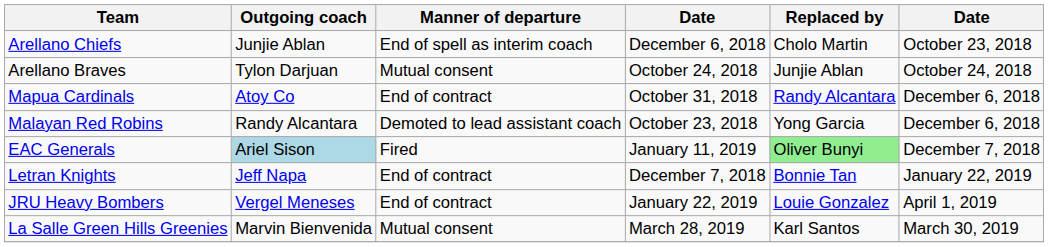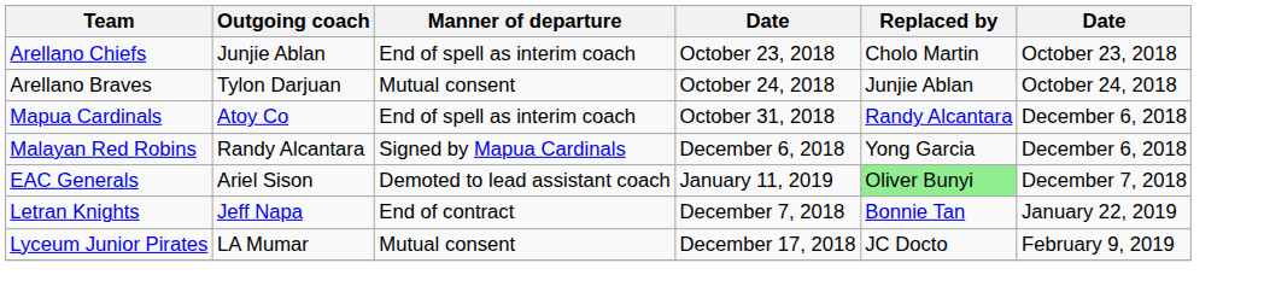 <table class=wikitable>
 <tr>
 <th>Team</th>
 <th>Outgoing coach</th>
 <th>Manner of departure</th>
 <th>Date</th>
 <th>Replaced by</th>
 <th>Date</th>
 </tr>
 <tr>
 <td><a href='#'>Arellano Chiefs</a></td>
 <td>Junjie Ablan</td>
 <td>End of spell as interim coach</td>
-<td>December 6, 2018</td>
+<td>October 23, 2018</td>
 <td>Cholo Martin</td>
 <td>October 23, 2018</td>
 </tr>
 <tr>
 <td>Arellano Braves</td>
 <td>Tylon Darjuan</td>
 <td>Mutual consent</td>
 <td>October 24, 2018</td>
 <td>Junjie Ablan</td>
 <td>October 24, 2018</td>
 </tr>
 <tr>
 <td><a href='#'>Mapua Cardinals</a></td>
 <td><a href='#'>Atoy Co</a></td>
-<td>End of contract</td>
+<td>End of spell as interim coach</td>
 <td>October 31, 2018</td>
 <td><a href='#'>Randy Alcantara</a></td>
 <td>December 6, 2018</td>
 </tr>
 <tr>
 <td><a href='#'>Malayan Red Robins</a></td>
 <td>Randy Alcantara</td>
-<td>Demoted to lead assistant coach</td>
-<td>October 23, 2018</td>
+<td>Signed by <a href='#'>Mapua Cardinals</a></td>
+<td>December 6, 2018</td>
 <td>Yong Garcia</td>
 <td>December 6, 2018</td>
 </tr>
 <tr>
 <td><a href='#'>EAC Generals</a></td>
-<td style="background: lightblue;">Ariel Sison</td>
-<td>Fired</td>
+<td>Ariel Sison</td>
+<td>Demoted to lead assistant coach</td>
 <td>January 11, 2019</td>
 <td style="background: lightgreen;">Oliver Bunyi</td>
 <td>December 7, 2018</td>
 </tr>
 <tr>
 <td><a href='#'>Letran Knights</a></td>
 <td><a href='#'>Jeff Napa</a></td>
 <td>End of contract</td>
 <td>December 7, 2018</td>
 <td><a href='#'>Bonnie Tan</a></td>
 <td>January 22, 2019</td>
 </tr>
 <tr>
-<td><a href='#'>JRU Heavy Bombers</a></td>
-<td><a href='#'>Vergel Meneses</a></td>
-<td>End of contract</td>
-<td>January 22, 2019</td>
-<td><a href='#'>Louie Gonzalez</a></td>
-<td>April 1, 2019</td>
-</tr>
-<tr>
-<td><a href='#'>La Salle Green Hills Greenies</a></td>
-<td>Marvin Bienvenida</td>
+<td><a href='#'>Lyceum Junior Pirates</a></td>
+<td>LA Mumar</td>
 <td>Mutual consent</td>
-<td>March 28, 2019</td>
-<td>Karl Santos</td>
-<td>March 30, 2019</td>
+<td>December 17, 2018</td>
+<td>JC Docto</td>
+<td>February 9, 2019</td>
 </tr>
 <tr>
 </tr>
 </table>
